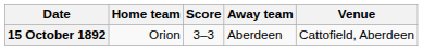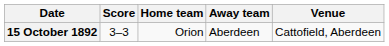 <table class="wikitable football-result-list" style="max-width: 80em; text-align: center">
 <tr>
 <th scope="col">Date</th>
+<th scope="col">Score</th>
 <th scope="col">Home team</th>
-<th scope="col">Score</th>
 <th scope="col">Away team</th>
 <th scope="col">Venue</th>
 </tr>
 <tr>
 <th scope="row">15 October 1892</th>
+<td>3–3</td>
 <td align=right>Orion</td>
-<td>3–3</td>
 <td align=left>Aberdeen</td>
 <td align=left>Cattofield, Aberdeen</td>
 </tr>
 </table>
